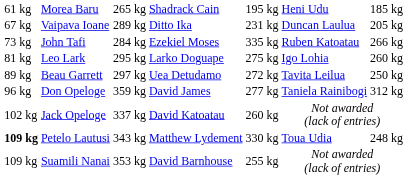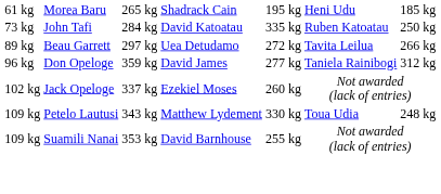 <table>
 <tr>
 <td>61 kg</td>
 <td><a href='#'>Morea Baru</a><br></td>
 <td>265 kg</td>
 <td><a href='#'>Shadrack Cain</a><br></td>
 <td>195 kg</td>
 <td><a href='#'>Heni Udu</a><br></td>
 <td>185 kg</td>
 </tr>
 <tr>
-<td>67 kg</td>
-<td><a href='#'>Vaipava Ioane</a><br></td>
-<td>289 kg</td>
-<td><a href='#'>Ditto Ika</a><br></td>
-<td>231 kg</td>
-<td><a href='#'>Duncan Laulua</a><br></td>
-<td>205 kg</td>
-</tr>
-<tr>
 <td>73 kg</td>
 <td><a href='#'>John Tafi</a><br></td>
 <td>284 kg</td>
-<td><a href='#'>Ezekiel Moses</a><br></td>
+<td><a href='#'>David Katoatau</a><br></td>
 <td>335 kg</td>
 <td><a href='#'>Ruben Katoatau</a><br></td>
-<td>266 kg</td>
-</tr>
-<tr>
-<td>81 kg</td>
-<td><a href='#'>Leo Lark</a><br></td>
-<td>295 kg</td>
-<td><a href='#'>Larko Doguape</a><br></td>
-<td>275 kg</td>
-<td><a href='#'>Igo Lohia</a><br></td>
-<td>260 kg</td>
+<td>250 kg</td>
 </tr>
 <tr>
 <td>89 kg</td>
 <td><a href='#'>Beau Garrett</a><br></td>
 <td>297 kg</td>
 <td><a href='#'>Uea Detudamo</a><br></td>
 <td>272 kg</td>
 <td><a href='#'>Tavita Leilua</a><br></td>
-<td>250 kg</td>
+<td>266 kg</td>
 </tr>
 <tr>
 <td>96 kg</td>
 <td><a href='#'>Don Opeloge</a><br></td>
 <td>359 kg</td>
 <td><a href='#'>David James</a><br></td>
 <td>277 kg</td>
 <td><a href='#'>Taniela Rainibogi</a><br></td>
 <td>312 kg</td>
 </tr>
 <tr>
 <td>102 kg</td>
 <td><a href='#'>Jack Opeloge</a><br></td>
 <td>337 kg</td>
-<td><a href='#'>David Katoatau</a><br></td>
+<td><a href='#'>Ezekiel Moses</a><br></td>
 <td>260 kg</td>
 <td align=center colspan=2><em>Not awarded<br>(lack of entries)</em></td>
 </tr>
 <tr>
-<td><strong>109 kg</strong></td>
+<td>109 kg</td>
 <td><a href='#'>Petelo Lautusi</a><br></td>
 <td>343 kg</td>
 <td><a href='#'>Matthew Lydement</a><br></td>
 <td>330 kg</td>
 <td><a href='#'>Toua Udia</a><br></td>
 <td>248 kg</td>
 </tr>
 <tr>
 <td>109 kg</td>
 <td><a href='#'>Suamili Nanai</a><br></td>
 <td>353 kg</td>
 <td><a href='#'>David Barnhouse</a><br></td>
 <td>255 kg</td>
 <td align=center colspan=2><em>Not awarded<br>(lack of entries)</em></td>
 </tr>
 </table>
